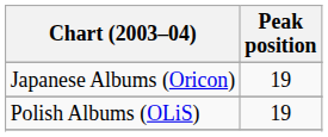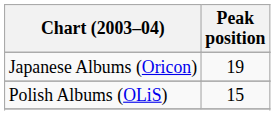 <table class="wikitable sortable">
 <tr>
 <th>Chart (2003–04)</th>
 <th>Peak<br>position</th>
 </tr>
 <tr>
 </tr>
 <tr>
 </tr>
 <tr>
 </tr>
 <tr>
 </tr>
 <tr>
 </tr>
 <tr>
 </tr>
 <tr>
 </tr>
 <tr>
 </tr>
 <tr>
 <td align="left">Japanese Albums (<a href='#'>Oricon</a>)</td>
 <td align="center">19</td>
 </tr>
 <tr>
 </tr>
 <tr>
 </tr>
 <tr>
 <td align="left">Polish Albums (<a href='#'>OLiS</a>)</td>
-<td align="center">19</td>
+<td align="center">15</td>
 </tr>
 <tr>
 </tr>
 <tr>
 </tr>
 <tr>
 </tr>
 <tr>
 </tr>
 <tr>
 </tr>
 <tr>
 </tr>
 </table>
